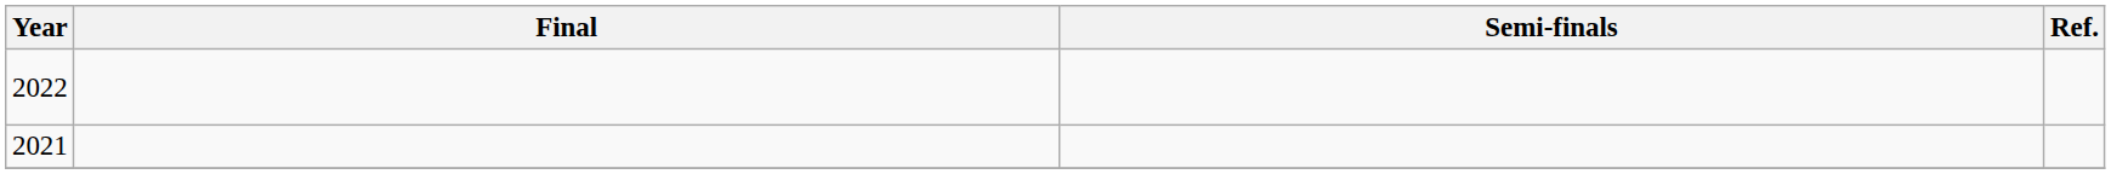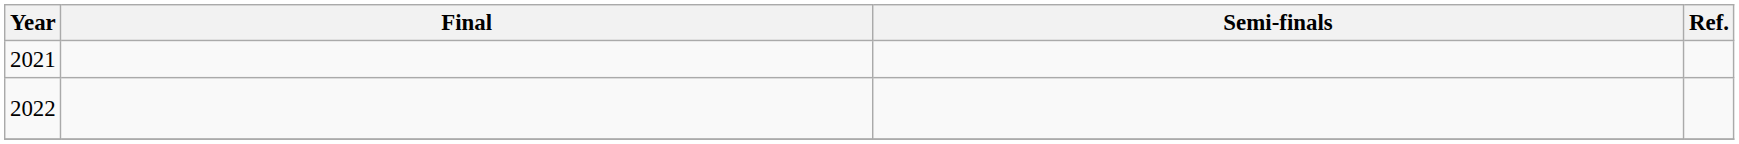 <table class="wikitable">
 <tr>
 <th width="25">Year</th>
 <th width="560">Final</th>
 <th width="560">Semi-finals</th>
 <th width="8">Ref.</th>
 </tr>
 <tr>
+<td>2021</td>
+<td></td>
+<td><br></td>
+<td> </td>
+</tr>
+<tr>
 <td>2022</td>
 <td><br></td>
 <td><br><br></td>
 <td> </td>
 </tr>
 <tr>
-<td>2021</td>
-<td></td>
-<td><br></td>
-<td> </td>
-</tr>
-<tr>
 </tr>
 </table>
